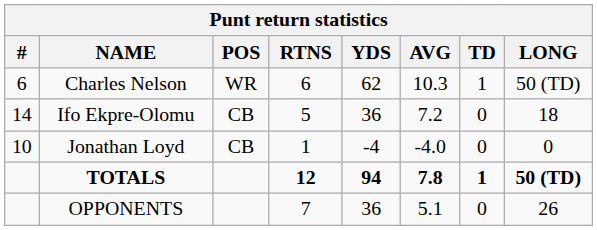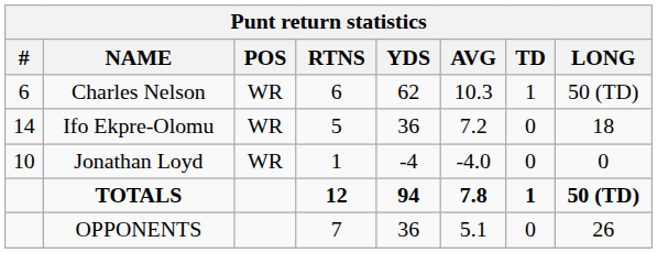 <table style="width:30%; text-align:center;" class="wikitable collapsible collapsed">
 <tr>
 <th colspan="8">Punt return statistics</th>
 </tr>
 <tr>
 <th>#</th>
 <th>NAME</th>
 <th>POS</th>
 <th>RTNS</th>
 <th>YDS</th>
 <th>AVG</th>
 <th>TD</th>
 <th>LONG</th>
 </tr>
 <tr>
 <td>6</td>
 <td>Charles Nelson</td>
 <td>WR</td>
 <td>6</td>
 <td>62</td>
 <td>10.3</td>
 <td>1</td>
 <td>50 (TD)</td>
 </tr>
 <tr>
 <td>14</td>
 <td>Ifo Ekpre-Olomu</td>
-<td>CB</td>
+<td>WR</td>
 <td>5</td>
 <td>36</td>
 <td>7.2</td>
 <td>0</td>
 <td>18</td>
 </tr>
 <tr>
 <td>10</td>
 <td>Jonathan Loyd</td>
-<td>CB</td>
+<td>WR</td>
 <td>1</td>
 <td>-4</td>
 <td>-4.0</td>
 <td>0</td>
 <td>0</td>
 </tr>
 <tr>
 <td></td>
 <td><strong>TOTALS</strong></td>
 <td></td>
 <td><strong>12</strong></td>
 <td><strong>94</strong></td>
 <td><strong>7.8</strong></td>
 <td><strong>1</strong></td>
 <td><strong>50 (TD)</strong></td>
 </tr>
 <tr>
 <td></td>
 <td>OPPONENTS</td>
 <td></td>
 <td>7</td>
 <td>36</td>
 <td>5.1</td>
 <td>0</td>
 <td>26</td>
 </tr>
 </table>
